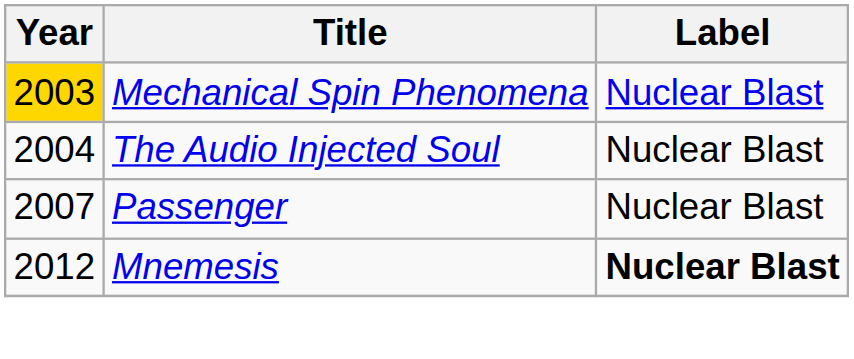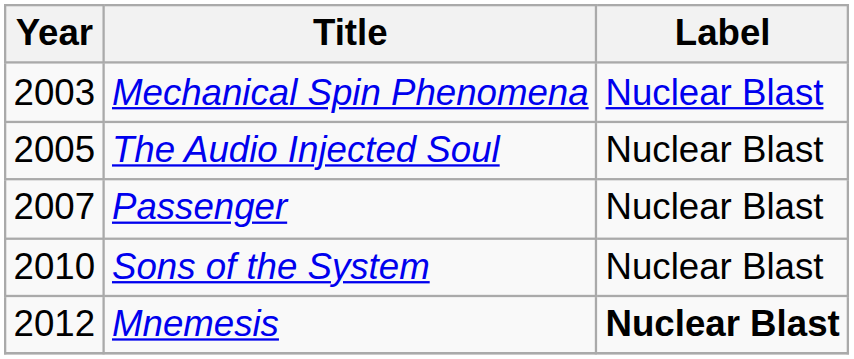 <table class="wikitable">
 <tr>
 <th>Year</th>
 <th>Title</th>
 <th>Label</th>
 </tr>
 <tr>
-<td style="background: gold;">2003</td>
+<td>2003</td>
 <td><em><a href='#'>Mechanical Spin Phenomena</a></em></td>
 <td><a href='#'>Nuclear Blast</a></td>
 </tr>
 <tr>
-<td>2004</td>
+<td>2005</td>
 <td><em><a href='#'>The Audio Injected Soul</a></em></td>
 <td>Nuclear Blast</td>
 </tr>
 <tr>
 <td>2007</td>
 <td><em><a href='#'>Passenger</a></em></td>
+<td>Nuclear Blast</td>
+</tr>
+<tr>
+<td>2010</td>
+<td><em><a href='#'>Sons of the System</a></em></td>
 <td>Nuclear Blast</td>
 </tr>
 <tr>
 <td>2012</td>
 <td><em><a href='#'>Mnemesis</a></em></td>
 <td><strong>Nuclear Blast</strong></td>
 </tr>
 <tr>
 </tr>
 </table>
